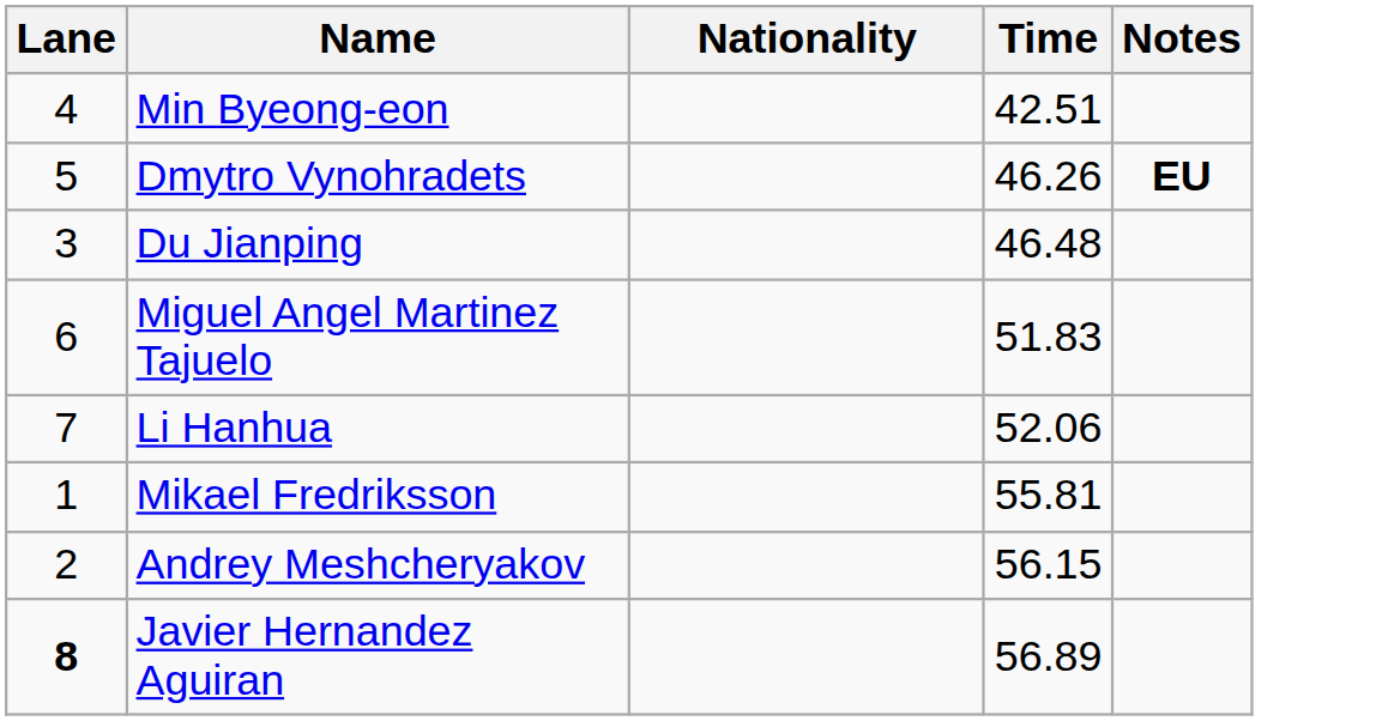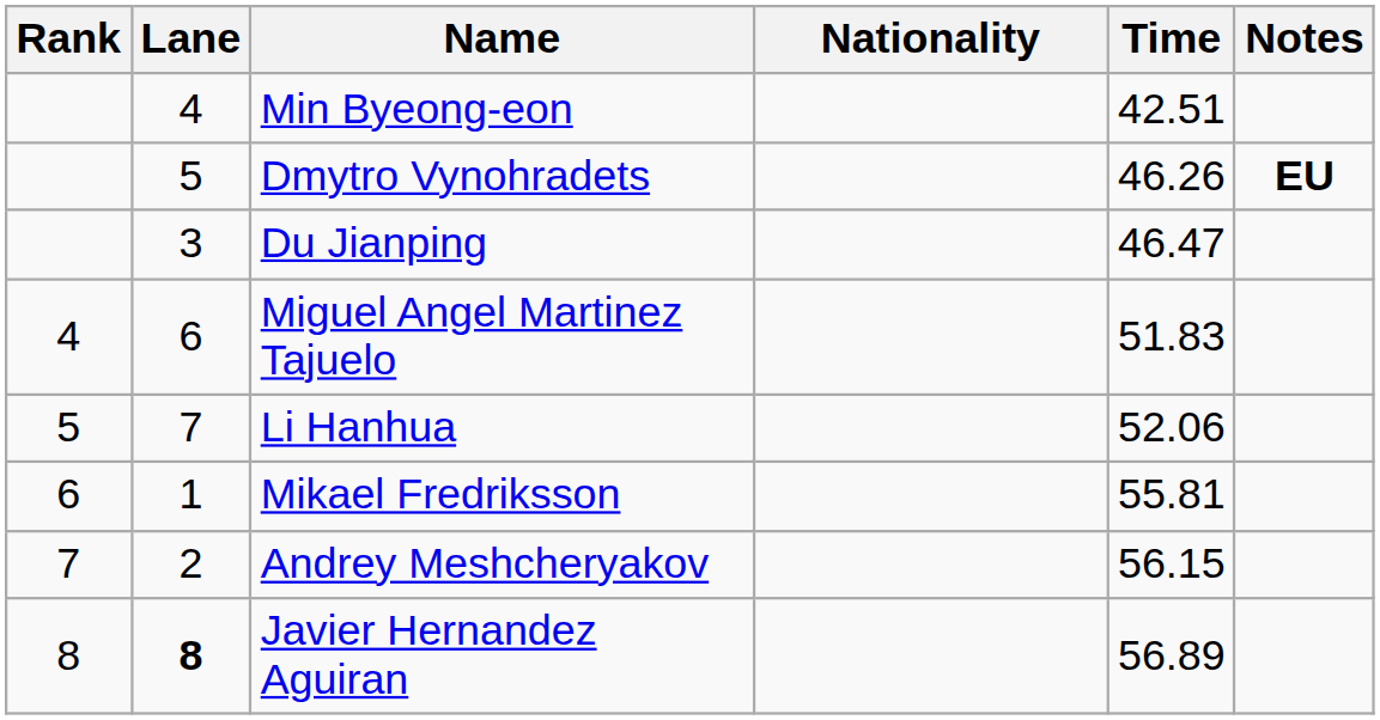 <table class="wikitable sortable" style="text-align:center">
 <tr>
+<th>Rank</th>
 <th>Lane</th>
 <th style="width:180px">Name</th>
 <th style="width:125px">Nationality</th>
 <th>Time</th>
 <th>Notes</th>
 </tr>
 <tr>
+<td></td>
 <td>4</td>
 <td style="text-align:left;"><a href='#'>Min Byeong-eon</a></td>
 <td style="text-align:left;"></td>
 <td>42.51</td>
 <td></td>
 </tr>
 <tr>
+<td></td>
 <td>5</td>
 <td style="text-align:left;"><a href='#'>Dmytro Vynohradets</a></td>
 <td style="text-align:left;"></td>
 <td>46.26</td>
 <td><strong>EU</strong></td>
 </tr>
 <tr>
+<td></td>
 <td>3</td>
 <td style="text-align:left;"><a href='#'>Du Jianping</a></td>
 <td style="text-align:left;"></td>
-<td>46.48</td>
+<td>46.47</td>
 <td></td>
 </tr>
 <tr>
+<td>4</td>
 <td>6</td>
 <td style="text-align:left;"><a href='#'>Miguel Angel Martinez Tajuelo</a></td>
 <td style="text-align:left;"></td>
 <td>51.83</td>
 <td></td>
 </tr>
 <tr>
+<td>5</td>
 <td>7</td>
 <td style="text-align:left;"><a href='#'>Li Hanhua</a></td>
 <td style="text-align:left;"></td>
 <td>52.06</td>
 <td></td>
 </tr>
 <tr>
+<td>6</td>
 <td>1</td>
 <td style="text-align:left;"><a href='#'>Mikael Fredriksson</a></td>
 <td style="text-align:left;"></td>
 <td>55.81</td>
 <td></td>
 </tr>
 <tr>
+<td>7</td>
 <td>2</td>
 <td style="text-align:left;"><a href='#'>Andrey Meshcheryakov</a></td>
 <td style="text-align:left;"></td>
 <td>56.15</td>
 <td></td>
 </tr>
 <tr>
+<td>8</td>
 <td><strong>8</strong></td>
 <td style="text-align:left;"><a href='#'>Javier Hernandez Aguiran</a></td>
 <td style="text-align:left;"></td>
 <td>56.89</td>
 <td></td>
 </tr>
 </table>
